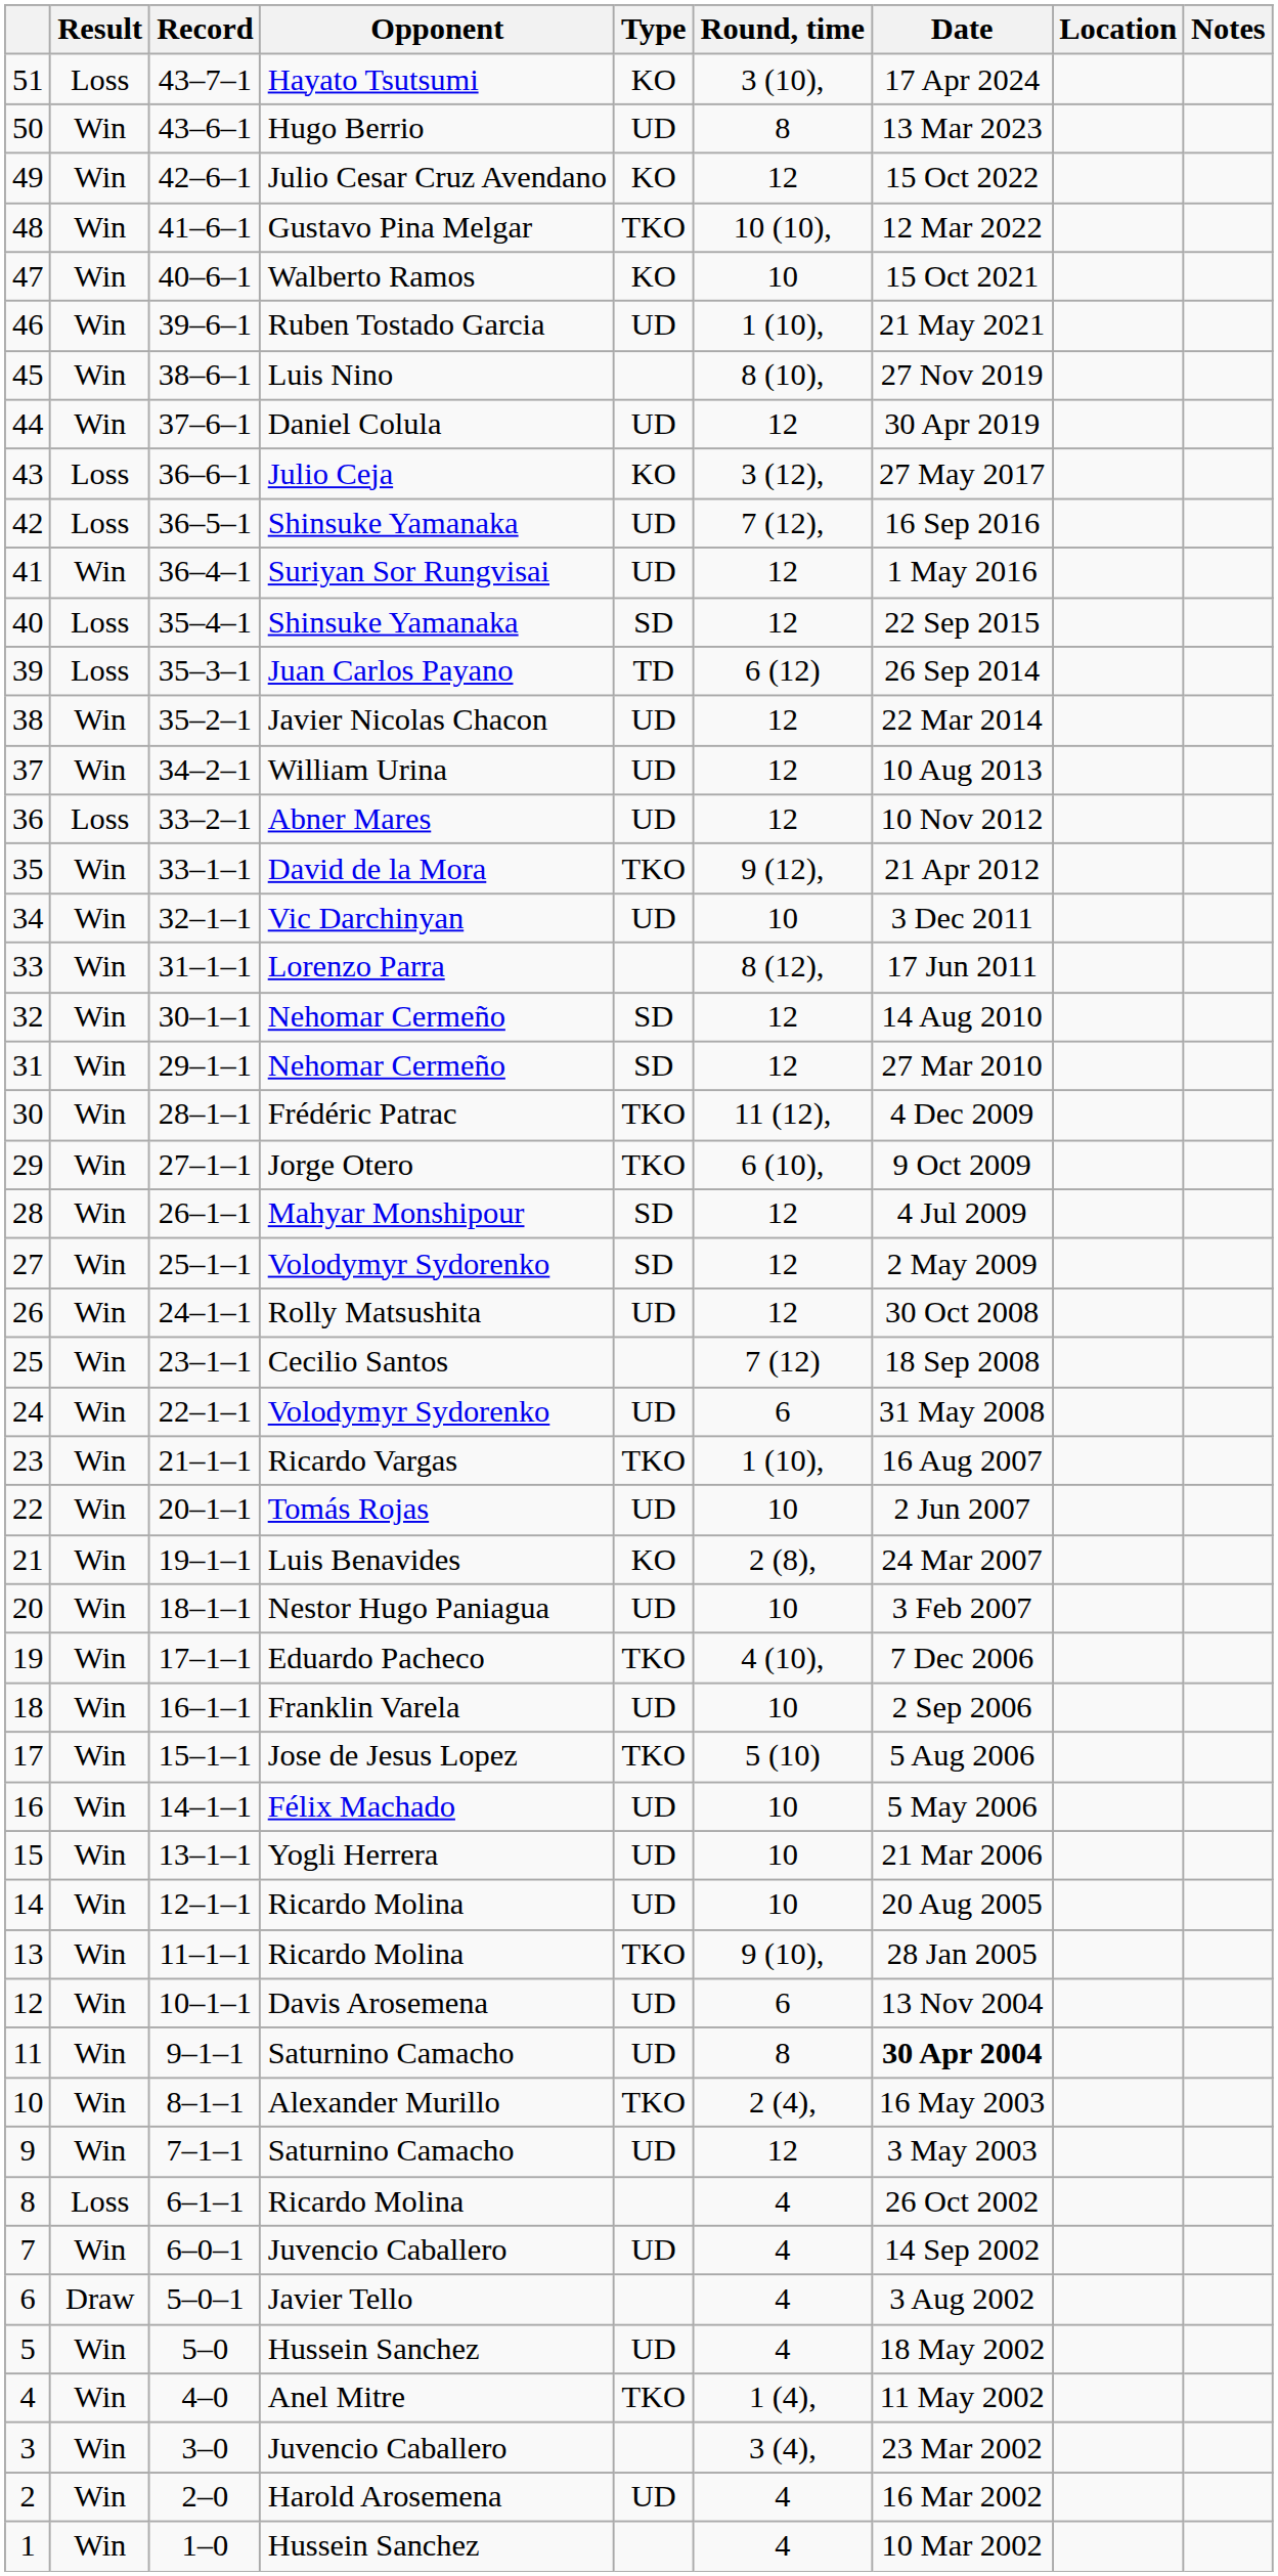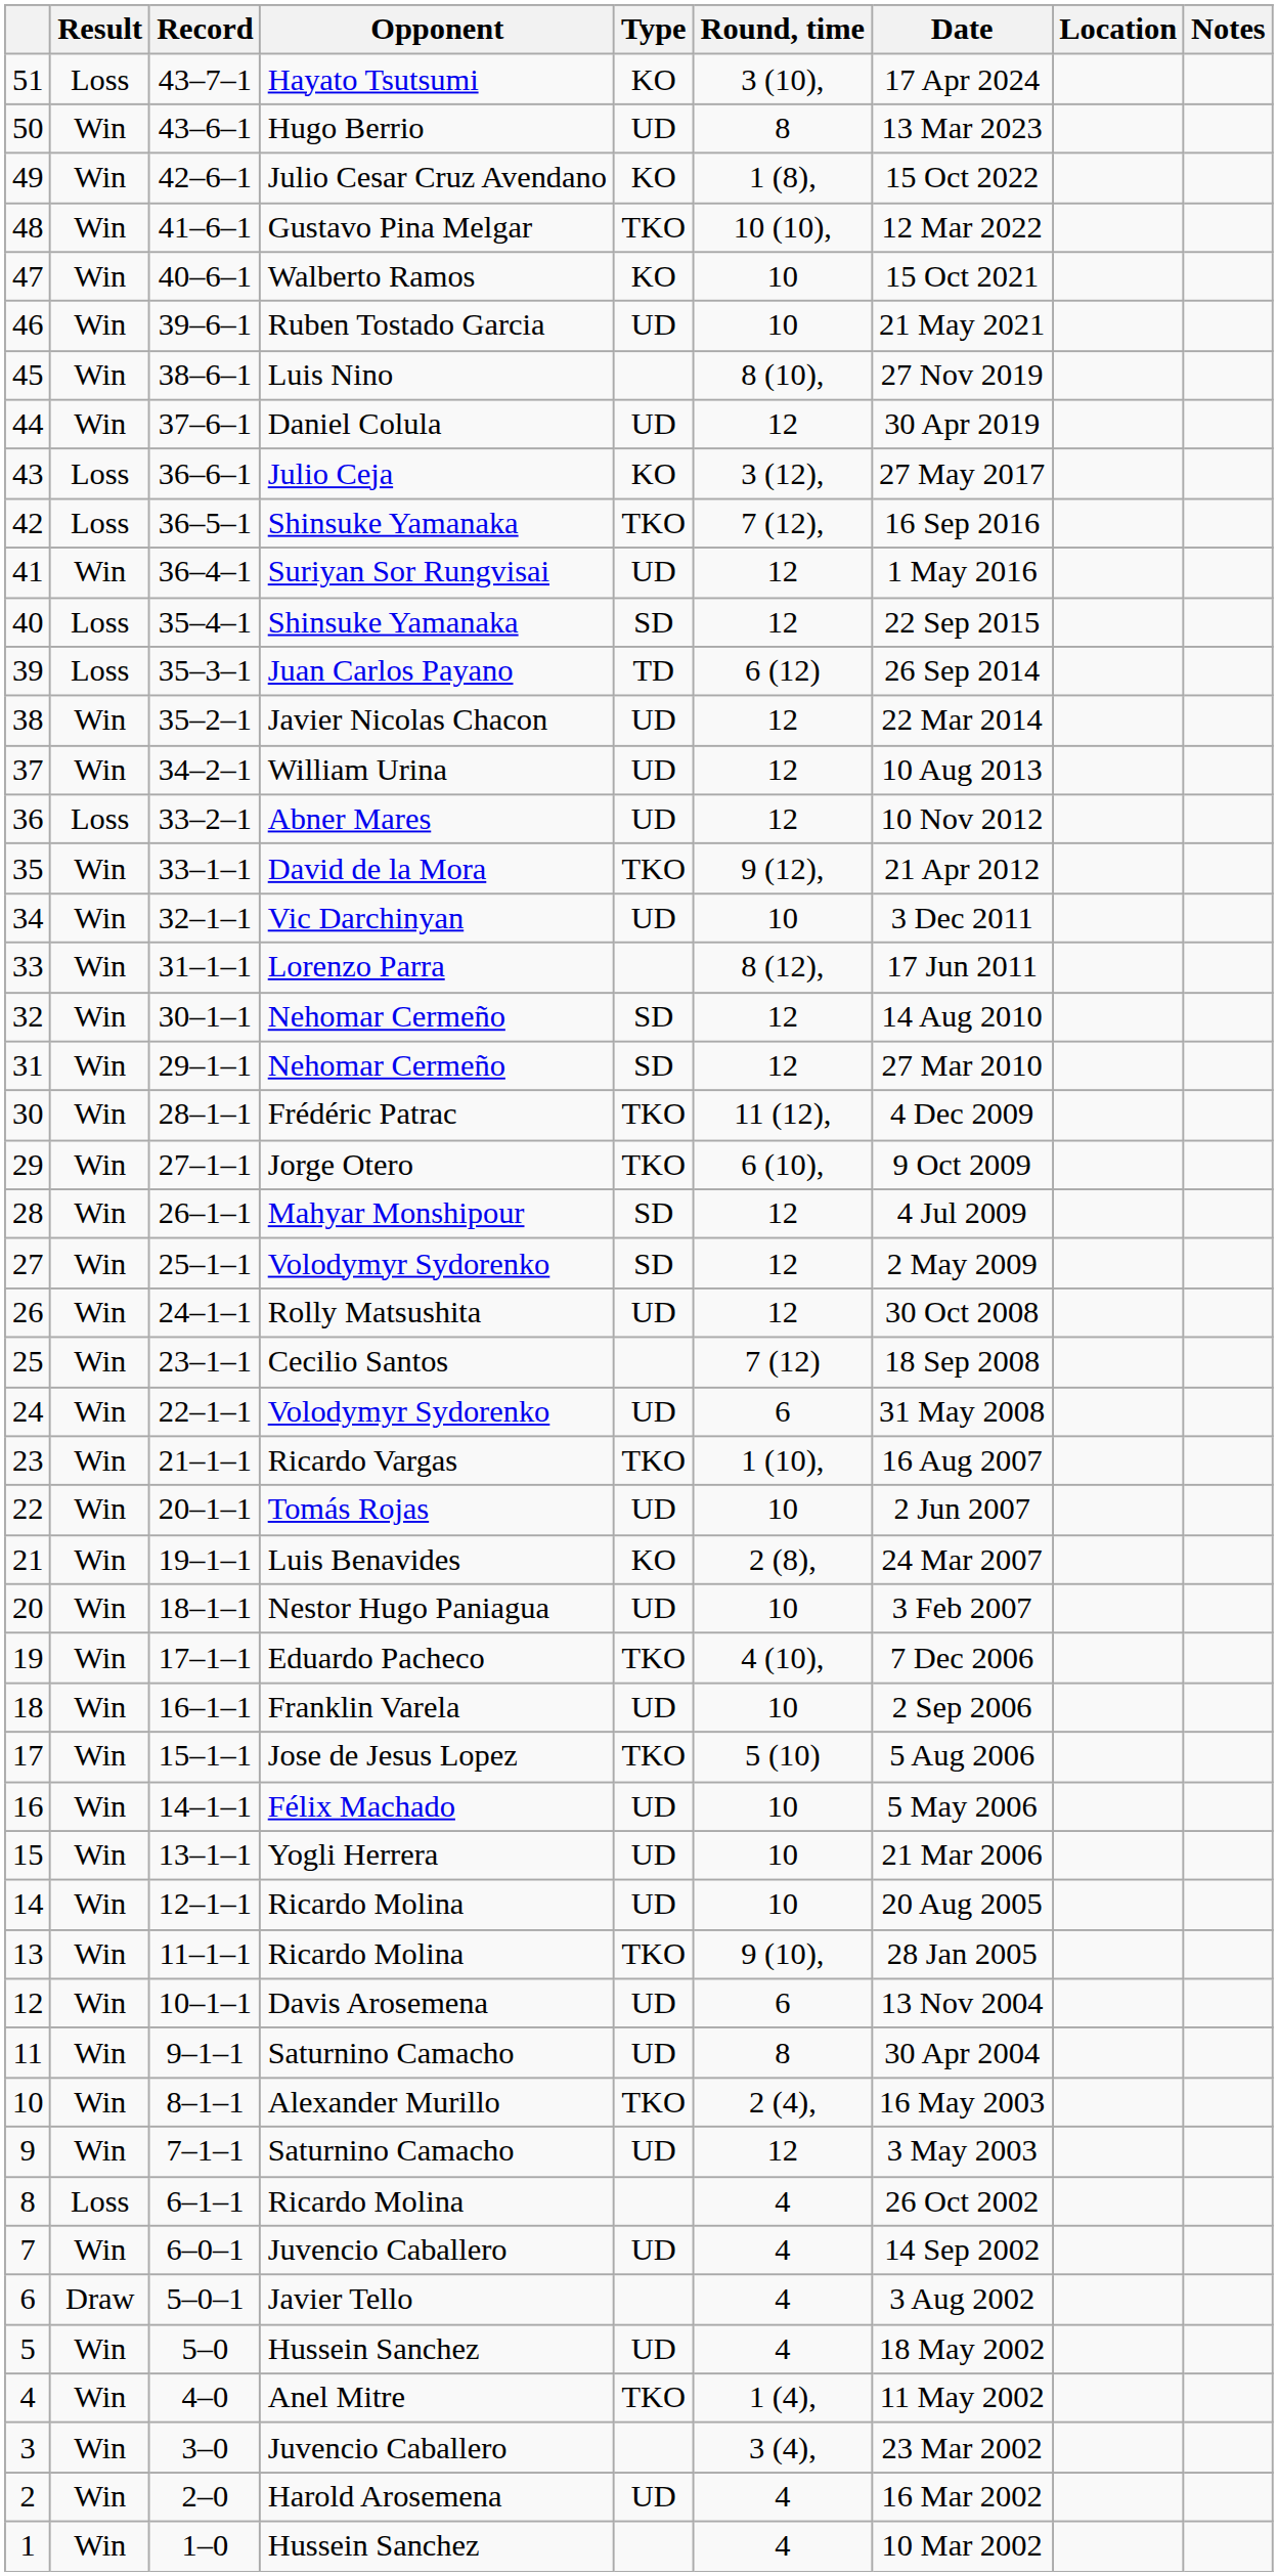 <table class="wikitable" style="text-align:center">
 <tr>
 <th></th>
 <th>Result</th>
 <th>Record</th>
 <th>Opponent</th>
 <th>Type</th>
 <th>Round, time</th>
 <th>Date</th>
 <th>Location</th>
 <th>Notes</th>
 </tr>
 <tr>
 <td>51</td>
 <td>Loss</td>
 <td>43–7–1</td>
 <td style="text-align:left;"><a href='#'>Hayato Tsutsumi</a></td>
 <td>KO</td>
 <td>3 (10), </td>
 <td>17 Apr 2024</td>
 <td style="text-align:left;"></td>
 <td></td>
 </tr>
 <tr>
 <td>50</td>
 <td>Win</td>
 <td>43–6–1</td>
 <td style="text-align:left;">Hugo Berrio</td>
 <td>UD</td>
 <td>8</td>
 <td>13 Mar 2023</td>
 <td style="text-align:left;"></td>
 <td></td>
 </tr>
 <tr>
 <td>49</td>
 <td>Win</td>
 <td>42–6–1</td>
 <td style="text-align:left;">Julio Cesar Cruz Avendano</td>
 <td>KO</td>
-<td>12</td>
+<td>1 (8), </td>
 <td>15 Oct 2022</td>
 <td style="text-align:left;"></td>
 <td></td>
 </tr>
 <tr>
 <td>48</td>
 <td>Win</td>
 <td>41–6–1</td>
 <td style="text-align:left;">Gustavo Pina Melgar</td>
 <td>TKO</td>
 <td>10 (10), </td>
 <td>12 Mar 2022</td>
 <td style="text-align:left;"></td>
 <td style="text-align:left;"></td>
 </tr>
 <tr>
 <td>47</td>
 <td>Win</td>
 <td>40–6–1</td>
 <td style="text-align:left;">Walberto Ramos</td>
 <td>KO</td>
 <td>10</td>
 <td>15 Oct 2021</td>
 <td style="text-align:left;"></td>
 <td style="text-align:left;"></td>
 </tr>
 <tr>
 <td>46</td>
 <td>Win</td>
 <td>39–6–1</td>
 <td style="text-align:left;">Ruben Tostado Garcia</td>
 <td>UD</td>
-<td>1 (10),  </td>
+<td>10</td>
 <td>21 May 2021</td>
 <td style="text-align:left;"></td>
 <td style="text-align:left;"></td>
 </tr>
 <tr>
 <td>45</td>
 <td>Win</td>
 <td>38–6–1</td>
 <td style="text-align:left;">Luis Nino</td>
 <td></td>
 <td>8 (10), </td>
 <td>27 Nov 2019</td>
 <td style="text-align:left;"></td>
 <td style="text-align:left;"></td>
 </tr>
 <tr>
 <td>44</td>
 <td>Win</td>
 <td>37–6–1</td>
 <td style="text-align:left;">Daniel Colula</td>
 <td>UD</td>
 <td>12</td>
 <td>30 Apr 2019</td>
 <td style="text-align:left;"></td>
 <td></td>
 </tr>
 <tr>
 <td>43</td>
 <td>Loss</td>
 <td>36–6–1</td>
 <td style="text-align:left;"><a href='#'>Julio Ceja</a></td>
 <td>KO</td>
 <td>3 (12), </td>
 <td>27 May 2017</td>
 <td style="text-align:left;"></td>
 <td style="text-align:left;"></td>
 </tr>
 <tr>
 <td>42</td>
 <td>Loss</td>
 <td>36–5–1</td>
 <td style="text-align:left;"><a href='#'>Shinsuke Yamanaka</a></td>
-<td>UD</td>
+<td>TKO</td>
 <td>7 (12), </td>
 <td>16 Sep 2016</td>
 <td style="text-align:left;"></td>
 <td style="text-align:left;"></td>
 </tr>
 <tr>
 <td>41</td>
 <td>Win</td>
 <td>36–4–1</td>
 <td style="text-align:left;"><a href='#'>Suriyan Sor Rungvisai</a></td>
 <td>UD</td>
 <td>12</td>
 <td>1 May 2016</td>
 <td style="text-align:left;"></td>
 <td style="text-align:left;"></td>
 </tr>
 <tr>
 <td>40</td>
 <td>Loss</td>
 <td>35–4–1</td>
 <td style="text-align:left;"><a href='#'>Shinsuke Yamanaka</a></td>
 <td>SD</td>
 <td>12</td>
 <td>22 Sep 2015</td>
 <td style="text-align:left;"></td>
 <td style="text-align:left;"></td>
 </tr>
 <tr>
 <td>39</td>
 <td>Loss</td>
 <td>35–3–1</td>
 <td style="text-align:left;"><a href='#'>Juan Carlos Payano</a></td>
 <td>TD</td>
 <td>6 (12)</td>
 <td>26 Sep 2014</td>
 <td style="text-align:left;"></td>
 <td style="text-align:left;"></td>
 </tr>
 <tr>
 <td>38</td>
 <td>Win</td>
 <td>35–2–1</td>
 <td style="text-align:left;">Javier Nicolas Chacon</td>
 <td>UD</td>
 <td>12</td>
 <td>22 Mar 2014</td>
 <td style="text-align:left;"></td>
 <td style="text-align:left;"></td>
 </tr>
 <tr>
 <td>37</td>
 <td>Win</td>
 <td>34–2–1</td>
 <td style="text-align:left;">William Urina</td>
 <td>UD</td>
 <td>12</td>
 <td>10 Aug 2013</td>
 <td style="text-align:left;"></td>
 <td style="text-align:left;"></td>
 </tr>
 <tr>
 <td>36</td>
 <td>Loss</td>
 <td>33–2–1</td>
 <td style="text-align:left;"><a href='#'>Abner Mares</a></td>
 <td>UD</td>
 <td>12</td>
 <td>10 Nov 2012</td>
 <td style="text-align:left;"></td>
 <td style="text-align:left;"></td>
 </tr>
 <tr>
 <td>35</td>
 <td>Win</td>
 <td>33–1–1</td>
 <td style="text-align:left;"><a href='#'>David de la Mora</a></td>
 <td>TKO</td>
 <td>9 (12), </td>
 <td>21 Apr 2012</td>
 <td style="text-align:left;"></td>
 <td style="text-align:left;"></td>
 </tr>
 <tr>
 <td>34</td>
 <td>Win</td>
 <td>32–1–1</td>
 <td style="text-align:left;"><a href='#'>Vic Darchinyan</a></td>
 <td>UD</td>
 <td>10</td>
 <td>3 Dec 2011</td>
 <td style="text-align:left;"></td>
 <td style="text-align:left;"></td>
 </tr>
 <tr>
 <td>33</td>
 <td>Win</td>
 <td>31–1–1</td>
 <td style="text-align:left;"><a href='#'>Lorenzo Parra</a></td>
 <td></td>
 <td>8 (12), </td>
 <td>17 Jun 2011</td>
 <td style="text-align:left;"></td>
 <td style="text-align:left;"></td>
 </tr>
 <tr>
 <td>32</td>
 <td>Win</td>
 <td>30–1–1</td>
 <td style="text-align:left;"><a href='#'>Nehomar Cermeño</a></td>
 <td>SD</td>
 <td>12</td>
 <td>14 Aug 2010</td>
 <td style="text-align:left;"></td>
 <td style="text-align:left;"></td>
 </tr>
 <tr>
 <td>31</td>
 <td>Win</td>
 <td>29–1–1</td>
 <td style="text-align:left;"><a href='#'>Nehomar Cermeño</a></td>
 <td>SD</td>
 <td>12</td>
 <td>27 Mar 2010</td>
 <td style="text-align:left;"></td>
 <td style="text-align:left;"></td>
 </tr>
 <tr>
 <td>30</td>
 <td>Win</td>
 <td>28–1–1</td>
 <td style="text-align:left;">Frédéric Patrac</td>
 <td>TKO</td>
 <td>11 (12), </td>
 <td>4 Dec 2009</td>
 <td style="text-align:left;"></td>
 <td style="text-align:left;"></td>
 </tr>
 <tr>
 <td>29</td>
 <td>Win</td>
 <td>27–1–1</td>
 <td style="text-align:left;">Jorge Otero</td>
 <td>TKO</td>
 <td>6 (10), </td>
 <td>9 Oct 2009</td>
 <td style="text-align:left;"></td>
 <td></td>
 </tr>
 <tr>
 <td>28</td>
 <td>Win</td>
 <td>26–1–1</td>
 <td style="text-align:left;"><a href='#'>Mahyar Monshipour</a></td>
 <td>SD</td>
 <td>12</td>
 <td>4 Jul 2009</td>
 <td style="text-align:left;"></td>
 <td style="text-align:left;"></td>
 </tr>
 <tr>
 <td>27</td>
 <td>Win</td>
 <td>25–1–1</td>
 <td style="text-align:left;"><a href='#'>Volodymyr Sydorenko</a></td>
 <td>SD</td>
 <td>12</td>
 <td>2 May 2009</td>
 <td style="text-align:left;"></td>
 <td style="text-align:left;"></td>
 </tr>
 <tr>
 <td>26</td>
 <td>Win</td>
 <td>24–1–1</td>
 <td style="text-align:left;">Rolly Matsushita</td>
 <td>UD</td>
 <td>12</td>
 <td>30 Oct 2008</td>
 <td style="text-align:left;"></td>
 <td style="text-align:left;"></td>
 </tr>
 <tr>
 <td>25</td>
 <td>Win</td>
 <td>23–1–1</td>
 <td style="text-align:left;">Cecilio Santos</td>
 <td></td>
 <td>7 (12)</td>
 <td>18 Sep 2008</td>
 <td style="text-align:left;"></td>
 <td style="text-align:left;"></td>
 </tr>
 <tr>
 <td>24</td>
 <td>Win</td>
 <td>22–1–1</td>
 <td style="text-align:left;"><a href='#'>Volodymyr Sydorenko</a></td>
 <td>UD</td>
 <td>6</td>
 <td>31 May 2008</td>
 <td style="text-align:left;"></td>
 <td style="text-align:left;"></td>
 </tr>
 <tr>
 <td>23</td>
 <td>Win</td>
 <td>21–1–1</td>
 <td style="text-align:left;">Ricardo Vargas</td>
 <td>TKO</td>
 <td>1 (10), </td>
 <td>16 Aug 2007</td>
 <td style="text-align:left;"></td>
 <td style="text-align:left;"></td>
 </tr>
 <tr>
 <td>22</td>
 <td>Win</td>
 <td>20–1–1</td>
 <td style="text-align:left;"><a href='#'>Tomás Rojas</a></td>
 <td>UD</td>
 <td>10</td>
 <td>2 Jun 2007</td>
 <td style="text-align:left;"></td>
 <td style="text-align:left;"></td>
 </tr>
 <tr>
 <td>21</td>
 <td>Win</td>
 <td>19–1–1</td>
 <td style="text-align:left;">Luis Benavides</td>
 <td>KO</td>
 <td>2 (8), </td>
 <td>24 Mar 2007</td>
 <td style="text-align:left;"></td>
 <td></td>
 </tr>
 <tr>
 <td>20</td>
 <td>Win</td>
 <td>18–1–1</td>
 <td style="text-align:left;">Nestor Hugo Paniagua</td>
 <td>UD</td>
 <td>10</td>
 <td>3 Feb 2007</td>
 <td style="text-align:left;"></td>
 <td style="text-align:left;"></td>
 </tr>
 <tr>
 <td>19</td>
 <td>Win</td>
 <td>17–1–1</td>
 <td style="text-align:left;">Eduardo Pacheco</td>
 <td>TKO</td>
 <td>4 (10), </td>
 <td>7 Dec 2006</td>
 <td style="text-align:left;"></td>
 <td></td>
 </tr>
 <tr>
 <td>18</td>
 <td>Win</td>
 <td>16–1–1</td>
 <td style="text-align:left;">Franklin Varela</td>
 <td>UD</td>
 <td>10</td>
 <td>2 Sep 2006</td>
 <td style="text-align:left;"></td>
 <td style="text-align:left;"></td>
 </tr>
 <tr>
 <td>17</td>
 <td>Win</td>
 <td>15–1–1</td>
 <td style="text-align:left;">Jose de Jesus Lopez</td>
 <td>TKO</td>
 <td>5 (10)</td>
 <td>5 Aug 2006</td>
 <td style="text-align:left;"></td>
 <td></td>
 </tr>
 <tr>
 <td>16</td>
 <td>Win</td>
 <td>14–1–1</td>
 <td style="text-align:left;"><a href='#'>Félix Machado</a></td>
 <td>UD</td>
 <td>10</td>
 <td>5 May 2006</td>
 <td style="text-align:left;"></td>
 <td style="text-align:left;"></td>
 </tr>
 <tr>
 <td>15</td>
 <td>Win</td>
 <td>13–1–1</td>
 <td style="text-align:left;">Yogli Herrera</td>
 <td>UD</td>
 <td>10</td>
 <td>21 Mar 2006</td>
 <td style="text-align:left;"></td>
 <td></td>
 </tr>
 <tr>
 <td>14</td>
 <td>Win</td>
 <td>12–1–1</td>
 <td style="text-align:left;">Ricardo Molina</td>
 <td>UD</td>
 <td>10</td>
 <td>20 Aug 2005</td>
 <td style="text-align:left;"></td>
 <td style="text-align:left;"></td>
 </tr>
 <tr>
 <td>13</td>
 <td>Win</td>
 <td>11–1–1</td>
 <td style="text-align:left;">Ricardo Molina</td>
 <td>TKO</td>
 <td>9 (10), </td>
 <td>28 Jan 2005</td>
 <td style="text-align:left;"></td>
 <td style="text-align:left;"></td>
 </tr>
 <tr>
 <td>12</td>
 <td>Win</td>
 <td>10–1–1</td>
 <td style="text-align:left;">Davis Arosemena</td>
 <td>UD</td>
 <td>6</td>
 <td>13 Nov 2004</td>
 <td style="text-align:left;"></td>
 <td></td>
 </tr>
 <tr>
 <td>11</td>
 <td>Win</td>
 <td>9–1–1</td>
 <td style="text-align:left;">Saturnino Camacho</td>
 <td>UD</td>
 <td>8</td>
-<td><strong>30 Apr 2004</strong></td>
+<td>30 Apr 2004</td>
 <td style="text-align:left;"></td>
 <td></td>
 </tr>
 <tr>
 <td>10</td>
 <td>Win</td>
 <td>8–1–1</td>
 <td style="text-align:left;">Alexander Murillo</td>
 <td>TKO</td>
 <td>2 (4), </td>
 <td>16 May 2003</td>
 <td style="text-align:left;"></td>
 <td></td>
 </tr>
 <tr>
 <td>9</td>
 <td>Win</td>
 <td>7–1–1</td>
 <td style="text-align:left;">Saturnino Camacho</td>
 <td>UD</td>
 <td>12</td>
 <td>3 May 2003</td>
 <td style="text-align:left;"></td>
 <td></td>
 </tr>
 <tr>
 <td>8</td>
 <td>Loss</td>
 <td>6–1–1</td>
 <td style="text-align:left;">Ricardo Molina</td>
 <td></td>
 <td>4</td>
 <td>26 Oct 2002</td>
 <td style="text-align:left;"></td>
 <td></td>
 </tr>
 <tr>
 <td>7</td>
 <td>Win</td>
 <td>6–0–1</td>
 <td style="text-align:left;">Juvencio Caballero</td>
 <td>UD</td>
 <td>4</td>
 <td>14 Sep 2002</td>
 <td style="text-align:left;"></td>
 <td></td>
 </tr>
 <tr>
 <td>6</td>
 <td>Draw</td>
 <td>5–0–1</td>
 <td style="text-align:left;">Javier Tello</td>
 <td></td>
 <td>4</td>
 <td>3 Aug 2002</td>
 <td style="text-align:left;"></td>
 <td></td>
 </tr>
 <tr>
 <td>5</td>
 <td>Win</td>
 <td>5–0</td>
 <td style="text-align:left;">Hussein Sanchez</td>
 <td>UD</td>
 <td>4</td>
 <td>18 May 2002</td>
 <td style="text-align:left;"></td>
 <td></td>
 </tr>
 <tr>
 <td>4</td>
 <td>Win</td>
 <td>4–0</td>
 <td style="text-align:left;">Anel Mitre</td>
 <td>TKO</td>
 <td>1 (4), </td>
 <td>11 May 2002</td>
 <td style="text-align:left;"></td>
 <td></td>
 </tr>
 <tr>
 <td>3</td>
 <td>Win</td>
 <td>3–0</td>
 <td style="text-align:left;">Juvencio Caballero</td>
 <td></td>
 <td>3 (4), </td>
 <td>23 Mar 2002</td>
 <td style="text-align:left;"></td>
 <td></td>
 </tr>
 <tr>
 <td>2</td>
 <td>Win</td>
 <td>2–0</td>
 <td style="text-align:left;">Harold Arosemena</td>
 <td>UD</td>
 <td>4</td>
 <td>16 Mar 2002</td>
 <td style="text-align:left;"></td>
 <td></td>
 </tr>
 <tr>
 <td>1</td>
 <td>Win</td>
 <td>1–0</td>
 <td style="text-align:left;">Hussein Sanchez</td>
 <td></td>
 <td>4</td>
 <td>10 Mar 2002</td>
 <td style="text-align:left;"></td>
 <td></td>
 </tr>
 </table>
